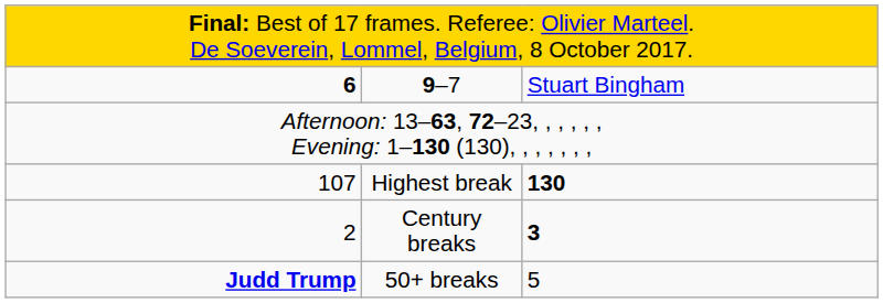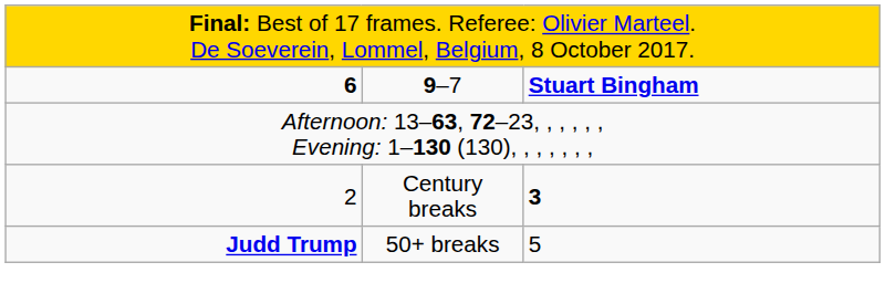 <table class="wikitable" style="font-size: 95%; margin: 1em auto 1em auto;">
 <tr>
 <td colspan="3" align="center" bgcolor="#ffd700"><strong>Final:</strong> Best of 17 frames. Referee: <a href='#'>Olivier Marteel</a>.<br><a href='#'>De Soeverein</a>, <a href='#'>Lommel</a>, <a href='#'>Belgium</a>, 8 October 2017.</td>
 </tr>
 <tr>
 <td align="right"><strong>6</strong></td>
 <td width="100" align="center"><strong>9</strong>–7</td>
-<td width="230"><a href='#'>Stuart Bingham</a><br></td>
+<td width="230"><strong><a href='#'>Stuart Bingham</a><br></strong></td>
 </tr>
 <tr>
 <td colspan="3" align="center" style="font-size: 100%"><em>Afternoon:</em> 13–<strong>63</strong>, <strong>72</strong>–23, , , , , ,  <br><em>Evening:</em> 1–<strong>130</strong> (130), , , , , , , </td>
-</tr>
-<tr>
-<td align="right">107</td>
-<td align="center">Highest break</td>
-<td><strong>130</strong></td>
 </tr>
 <tr>
 <td align="right">2</td>
 <td align="center">Century breaks</td>
 <td><strong>3</strong></td>
 </tr>
 <tr>
 <td width="230" align="right"><strong><a href='#'>Judd Trump</a></strong><br></td>
 <td align="center">50+ breaks</td>
 <td>5</td>
 </tr>
 </table>
